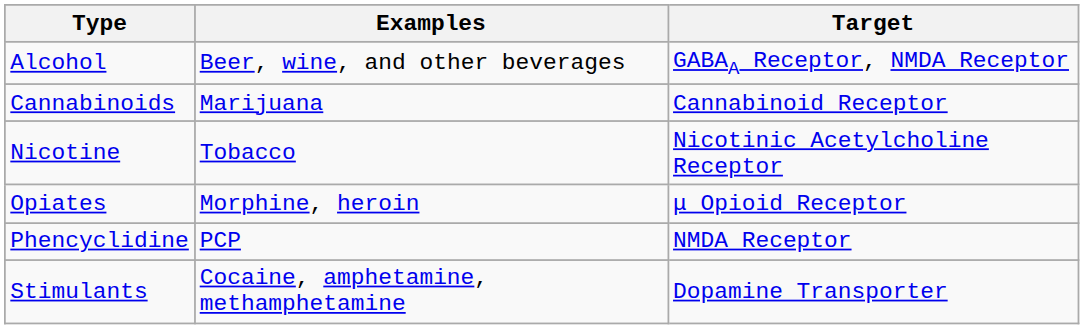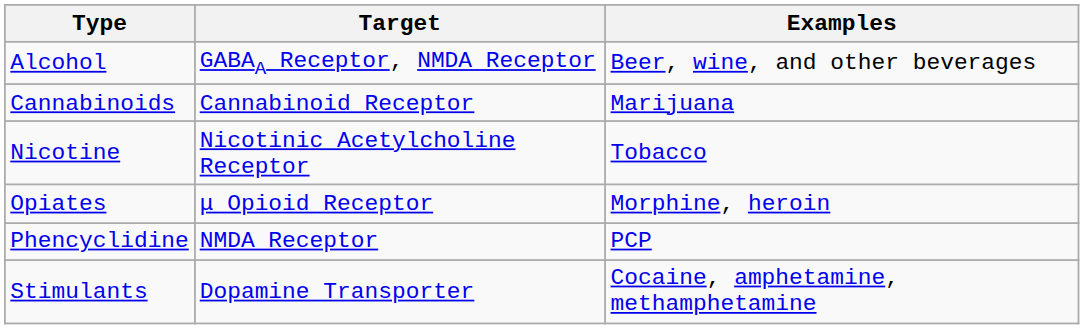 <table class="wikitable">
 <tr>
 <th>Type</th>
+<th>Target</th>
 <th>Examples</th>
-<th>Target</th>
 </tr>
 <tr>
 <td><a href='#'>Alcohol</a></td>
+<td><a href='#'>GABA<sub>A</sub> Receptor</a>, <a href='#'>NMDA Receptor</a></td>
 <td><a href='#'>Beer</a>, <a href='#'>wine</a>, and other beverages</td>
-<td><a href='#'>GABA<sub>A</sub> Receptor</a>, <a href='#'>NMDA Receptor</a></td>
 </tr>
 <tr>
 <td><a href='#'>Cannabinoids</a></td>
+<td><a href='#'>Cannabinoid Receptor</a></td>
 <td><a href='#'>Marijuana</a></td>
-<td><a href='#'>Cannabinoid Receptor</a></td>
 </tr>
 <tr>
 <td><a href='#'>Nicotine</a></td>
+<td><a href='#'>Nicotinic Acetylcholine Receptor</a></td>
 <td><a href='#'>Tobacco</a></td>
-<td><a href='#'>Nicotinic Acetylcholine Receptor</a></td>
 </tr>
 <tr>
 <td><a href='#'>Opiates</a></td>
+<td><a href='#'>μ Opioid Receptor</a></td>
 <td><a href='#'>Morphine</a>, <a href='#'>heroin</a></td>
-<td><a href='#'>μ Opioid Receptor</a></td>
 </tr>
 <tr>
 <td><a href='#'>Phencyclidine</a></td>
+<td><a href='#'>NMDA Receptor</a></td>
 <td><a href='#'>PCP</a></td>
-<td><a href='#'>NMDA Receptor</a></td>
 </tr>
 <tr>
 <td><a href='#'>Stimulants</a></td>
+<td><a href='#'>Dopamine Transporter</a></td>
 <td><a href='#'>Cocaine</a>, <a href='#'>amphetamine</a>, <a href='#'>methamphetamine</a></td>
-<td><a href='#'>Dopamine Transporter</a></td>
 </tr>
 </table>
